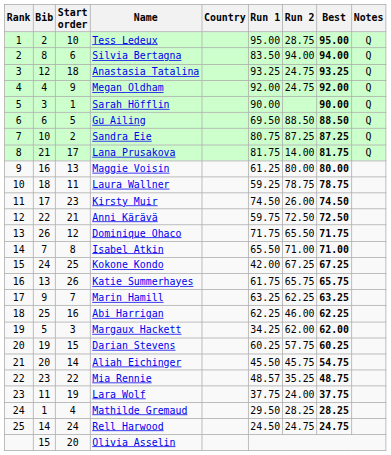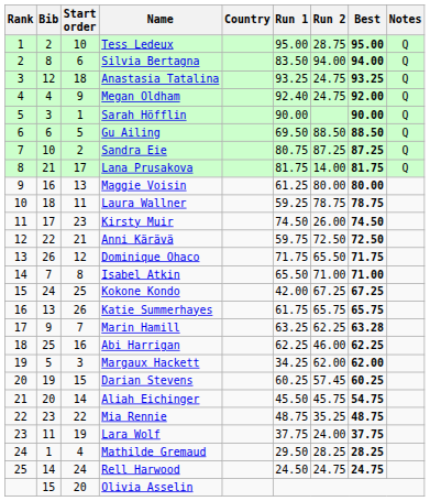 <table class="wikitable sortable" style="text-align:center">
 <tr>
 <th>Rank</th>
 <th>Bib</th>
 <th>Start<br>order</th>
 <th>Name</th>
 <th>Country</th>
 <th>Run 1</th>
 <th>Run 2</th>
 <th>Best</th>
 <th>Notes</th>
 </tr>
 <tr bgcolor=ccffcc>
 <td>1</td>
 <td>2</td>
 <td>10</td>
 <td align=left><a href='#'>Tess Ledeux</a></td>
 <td align=left></td>
 <td>95.00</td>
 <td>28.75</td>
 <td><strong>95.00</strong></td>
 <td>Q</td>
 </tr>
 <tr bgcolor=ccffcc>
 <td>2</td>
 <td>8</td>
 <td>6</td>
 <td align=left><a href='#'>Silvia Bertagna</a></td>
 <td align=left></td>
 <td>83.50</td>
 <td>94.00</td>
 <td><strong>94.00</strong></td>
 <td>Q</td>
 </tr>
 <tr bgcolor=ccffcc>
 <td>3</td>
 <td>12</td>
 <td>18</td>
 <td align=left><a href='#'>Anastasia Tatalina</a></td>
 <td align=left></td>
 <td>93.25</td>
 <td>24.75</td>
 <td><strong>93.25</strong></td>
 <td>Q</td>
 </tr>
 <tr bgcolor=ccffcc>
 <td>4</td>
 <td>4</td>
 <td>9</td>
 <td align=left><a href='#'>Megan Oldham</a></td>
 <td align=left></td>
-<td>92.00</td>
+<td>92.40</td>
 <td>24.75</td>
 <td><strong>92.00</strong></td>
 <td>Q</td>
 </tr>
 <tr bgcolor=ccffcc>
 <td>5</td>
 <td>3</td>
 <td>1</td>
 <td align=left><a href='#'>Sarah Höfflin</a></td>
 <td align=left></td>
 <td>90.00</td>
 <td></td>
 <td><strong>90.00</strong></td>
 <td>Q</td>
 </tr>
 <tr bgcolor=ccffcc>
 <td>6</td>
 <td>6</td>
 <td>5</td>
 <td align=left><a href='#'>Gu Ailing</a></td>
 <td align=left></td>
 <td>69.50</td>
 <td>88.50</td>
 <td><strong>88.50</strong></td>
 <td>Q</td>
 </tr>
 <tr bgcolor=ccffcc>
 <td>7</td>
 <td>10</td>
 <td>2</td>
 <td align=left><a href='#'>Sandra Eie</a></td>
 <td align=left></td>
 <td>80.75</td>
 <td>87.25</td>
 <td><strong>87.25</strong></td>
 <td>Q</td>
 </tr>
 <tr bgcolor=ccffcc>
 <td>8</td>
 <td>21</td>
 <td>17</td>
 <td align=left><a href='#'>Lana Prusakova</a></td>
 <td align=left></td>
 <td>81.75</td>
 <td>14.00</td>
 <td><strong>81.75</strong></td>
 <td>Q</td>
 </tr>
 <tr>
 <td>9</td>
 <td>16</td>
 <td>13</td>
 <td align=left><a href='#'>Maggie Voisin</a></td>
 <td align=left></td>
 <td>61.25</td>
 <td>80.00</td>
 <td><strong>80.00</strong></td>
 <td></td>
 </tr>
 <tr>
 <td>10</td>
 <td>18</td>
 <td>11</td>
 <td align=left><a href='#'>Laura Wallner</a></td>
 <td align=left></td>
 <td>59.25</td>
 <td>78.75</td>
 <td><strong>78.75</strong></td>
 <td></td>
 </tr>
 <tr>
 <td>11</td>
 <td>17</td>
 <td>23</td>
 <td align=left><a href='#'>Kirsty Muir</a></td>
 <td align=left></td>
 <td>74.50</td>
 <td>26.00</td>
 <td><strong>74.50</strong></td>
 <td></td>
 </tr>
 <tr>
 <td>12</td>
 <td>22</td>
 <td>21</td>
 <td align=left><a href='#'>Anni Kärävä</a></td>
 <td align=left></td>
 <td>59.75</td>
 <td>72.50</td>
 <td><strong>72.50</strong></td>
 <td></td>
 </tr>
 <tr>
 <td>13</td>
 <td>26</td>
 <td>12</td>
 <td align=left><a href='#'>Dominique Ohaco</a></td>
 <td align=left></td>
 <td>71.75</td>
 <td>65.50</td>
 <td><strong>71.75</strong></td>
 <td></td>
 </tr>
 <tr>
 <td>14</td>
 <td>7</td>
 <td>8</td>
 <td align=left><a href='#'>Isabel Atkin</a></td>
 <td align=left></td>
 <td>65.50</td>
 <td>71.00</td>
 <td><strong>71.00</strong></td>
 <td></td>
 </tr>
 <tr>
 <td>15</td>
 <td>24</td>
 <td>25</td>
 <td align=left><a href='#'>Kokone Kondo</a></td>
 <td align=left></td>
 <td>42.00</td>
 <td>67.25</td>
 <td><strong>67.25</strong></td>
 <td></td>
 </tr>
 <tr>
 <td>16</td>
 <td>13</td>
 <td>26</td>
 <td align=left><a href='#'>Katie Summerhayes</a></td>
 <td align=left></td>
 <td>61.75</td>
 <td>65.75</td>
 <td><strong>65.75</strong></td>
 <td></td>
 </tr>
 <tr>
 <td>17</td>
 <td>9</td>
 <td>7</td>
 <td align=left><a href='#'>Marin Hamill</a></td>
 <td align=left></td>
 <td>63.25</td>
 <td>62.25</td>
-<td><strong>63.25</strong></td>
+<td><strong>63.28</strong></td>
 <td></td>
 </tr>
 <tr>
 <td>18</td>
 <td>25</td>
 <td>16</td>
 <td align=left><a href='#'>Abi Harrigan</a></td>
 <td align=left></td>
 <td>62.25</td>
 <td>46.00</td>
 <td><strong>62.25</strong></td>
 <td></td>
 </tr>
 <tr>
 <td>19</td>
 <td>5</td>
 <td>3</td>
 <td align=left><a href='#'>Margaux Hackett</a></td>
 <td align=left></td>
 <td>34.25</td>
 <td>62.00</td>
 <td><strong>62.00</strong></td>
 <td></td>
 </tr>
 <tr>
 <td>20</td>
 <td>19</td>
 <td>15</td>
 <td align=left><a href='#'>Darian Stevens</a></td>
 <td align=left></td>
 <td>60.25</td>
-<td>57.75</td>
+<td>57.45</td>
 <td><strong>60.25</strong></td>
 <td></td>
 </tr>
 <tr>
 <td>21</td>
 <td>20</td>
 <td>14</td>
 <td align=left><a href='#'>Aliah Eichinger</a></td>
 <td align=left></td>
 <td>45.50</td>
 <td>45.75</td>
 <td><strong>54.75</strong></td>
 <td></td>
 </tr>
 <tr>
 <td>22</td>
 <td>23</td>
 <td>22</td>
 <td align=left><a href='#'>Mia Rennie</a></td>
 <td align=left></td>
-<td>48.57</td>
+<td>48.75</td>
 <td>35.25</td>
 <td><strong>48.75</strong></td>
 <td></td>
 </tr>
 <tr>
 <td>23</td>
 <td>11</td>
 <td>19</td>
 <td align=left><a href='#'>Lara Wolf</a></td>
 <td align=left></td>
 <td>37.75</td>
 <td>24.00</td>
 <td><strong>37.75</strong></td>
 <td></td>
 </tr>
 <tr>
 <td>24</td>
 <td>1</td>
 <td>4</td>
 <td align=left><a href='#'>Mathilde Gremaud</a></td>
 <td align=left></td>
 <td>29.50</td>
 <td>28.25</td>
 <td><strong>28.25</strong></td>
 <td></td>
 </tr>
 <tr>
 <td>25</td>
 <td>14</td>
 <td>24</td>
 <td align=left><a href='#'>Rell Harwood</a></td>
 <td align=left></td>
 <td>24.50</td>
 <td>24.75</td>
 <td><strong>24.75</strong></td>
 <td></td>
 </tr>
 <tr>
 <td></td>
 <td>15</td>
 <td>20</td>
 <td align=left><a href='#'>Olivia Asselin</a></td>
 <td align=left></td>
 <td colspan=4></td>
 </tr>
 </table>
